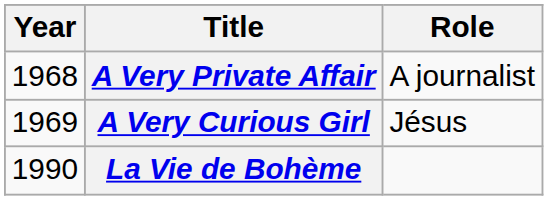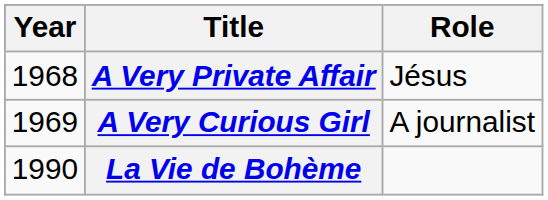 <table class="wikitable plainrowheaders" style="margin-right: 0;">
 <tr>
 <th>Year</th>
 <th>Title</th>
 <th>Role</th>
 </tr>
 <tr>
 <td>1968</td>
 <th scope="row"><em><a href='#'>A Very Private Affair</a></em></th>
-<td>A journalist</td>
+<td>Jésus</td>
 </tr>
 <tr>
 <td>1969</td>
 <th scope="row"><em><a href='#'>A Very Curious Girl</a></em></th>
-<td>Jésus</td>
+<td>A journalist</td>
 </tr>
 <tr>
 <td>1990</td>
 <th scope="row"><em><a href='#'>La Vie de Bohème</a></em></th>
 <td></td>
 </tr>
 </table>
